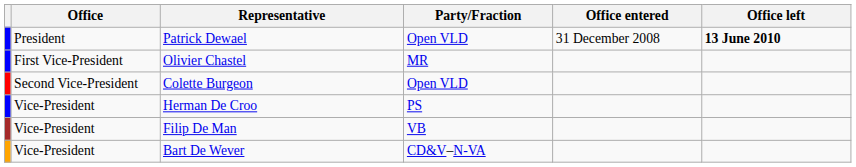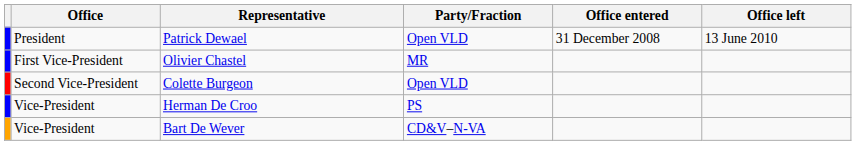 <table class="sortable wikitable" style="text-align:left; font-size:90%">
 <tr>
 <th></th>
 <th width="150">Office</th>
 <th width="250">Representative</th>
 <th width="150">Party/Fraction</th>
 <th width="150">Office entered</th>
 <th width="150">Office left</th>
 </tr>
 <tr>
 <td bgcolor="blue"></td>
 <td>President</td>
 <td><a href='#'>Patrick Dewael</a></td>
 <td><a href='#'>Open VLD</a></td>
 <td>31 December 2008</td>
-<td><strong>13 June 2010</strong></td>
+<td>13 June 2010</td>
 </tr>
 <tr>
 <td bgcolor="blue"></td>
 <td>First Vice-President</td>
 <td><a href='#'>Olivier Chastel</a></td>
 <td><a href='#'>MR</a></td>
 <td></td>
 <td></td>
 </tr>
 <tr>
 <td bgcolor="red"></td>
 <td>Second Vice-President</td>
 <td><a href='#'>Colette Burgeon</a></td>
 <td><a href='#'>Open VLD</a></td>
 <td></td>
 <td></td>
 </tr>
 <tr>
 <td bgcolor="blue"></td>
 <td>Vice-President</td>
 <td><a href='#'>Herman De Croo</a></td>
 <td><a href='#'>PS</a></td>
 <td></td>
 <td></td>
 </tr>
 <tr>
-<td bgcolor="brown"></td>
-<td>Vice-President</td>
-<td><a href='#'>Filip De Man</a></td>
-<td><a href='#'>VB</a></td>
-<td></td>
-<td></td>
-</tr>
-<tr>
 <td bgcolor="orange"></td>
 <td>Vice-President</td>
 <td><a href='#'>Bart De Wever</a></td>
 <td><a href='#'>CD&V</a>–<a href='#'>N-VA</a></td>
 <td></td>
 <td></td>
 </tr>
 </table>
